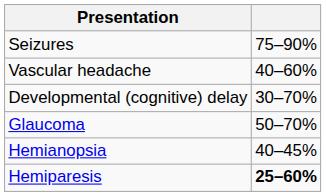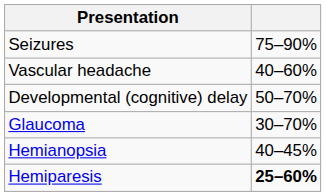 <table class="wikitable">
 <tr>
 <th>Presentation</th>
 <th></th>
 </tr>
 <tr>
 <td>Seizures</td>
 <td>75–90%</td>
 </tr>
 <tr>
 <td>Vascular headache</td>
 <td>40–60%</td>
 </tr>
 <tr>
 <td>Developmental (cognitive) delay</td>
-<td>30–70%</td>
+<td>50–70%</td>
 </tr>
 <tr>
 <td><a href='#'>Glaucoma</a></td>
-<td>50–70%</td>
+<td>30–70%</td>
 </tr>
 <tr>
 <td><a href='#'>Hemianopsia</a></td>
 <td>40–45%</td>
 </tr>
 <tr>
 <td><a href='#'>Hemiparesis</a></td>
 <td><strong>25–60%</strong></td>
 </tr>
 </table>
